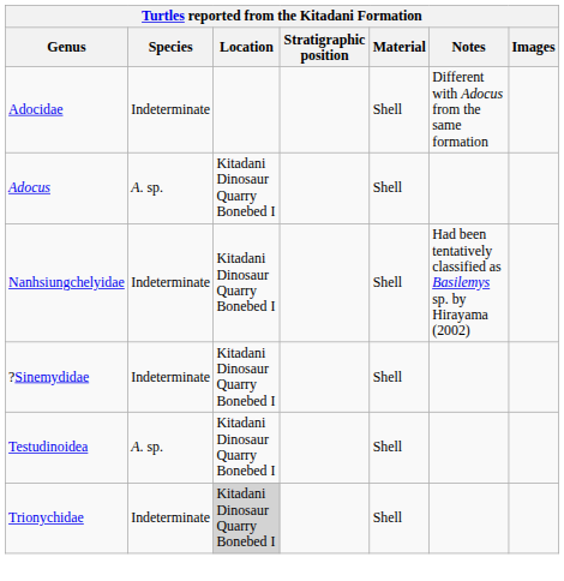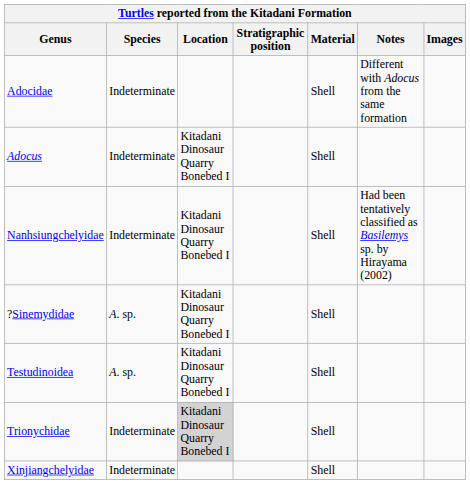 <table class="wikitable" align="center" width="100%">
 <tr>
 <th colspan="7" align="center"><strong><a href='#'>Turtles</a> reported from the Kitadani Formation</strong></th>
 </tr>
 <tr>
 <th>Genus</th>
 <th>Species</th>
 <th>Location</th>
 <th>Stratigraphic position</th>
 <th>Material</th>
 <th>Notes</th>
 <th>Images</th>
 </tr>
 <tr>
 <td><a href='#'>Adocidae</a></td>
 <td>Indeterminate</td>
 <td></td>
 <td></td>
 <td>Shell</td>
 <td>Different with <em>Adocus</em> from the same formation</td>
 <td></td>
 </tr>
 <tr>
 <td><em><a href='#'>Adocus</a></em></td>
-<td><em>A</em>. sp.</td>
+<td>Indeterminate</td>
 <td>Kitadani Dinosaur Quarry Bonebed I</td>
 <td></td>
 <td>Shell</td>
 <td></td>
 <td></td>
 </tr>
 <tr>
 <td><a href='#'>Nanhsiungchelyidae</a></td>
 <td>Indeterminate</td>
 <td>Kitadani Dinosaur Quarry Bonebed I</td>
 <td></td>
 <td>Shell</td>
 <td>Had been tentatively classified as <em><a href='#'>Basilemys</a></em> sp. by Hirayama (2002)</td>
 <td></td>
 </tr>
 <tr>
 <td>?<a href='#'>Sinemydidae</a></td>
-<td>Indeterminate</td>
+<td><em>A</em>. sp.</td>
 <td>Kitadani Dinosaur Quarry Bonebed I</td>
 <td></td>
 <td>Shell</td>
 <td></td>
 <td></td>
 </tr>
 <tr>
 <td><a href='#'>Testudinoidea</a></td>
 <td><em>A</em>. sp.</td>
 <td>Kitadani Dinosaur Quarry Bonebed I</td>
 <td></td>
 <td>Shell</td>
 <td></td>
 <td></td>
 </tr>
 <tr>
 <td><a href='#'>Trionychidae</a></td>
 <td>Indeterminate</td>
 <td style="background: lightgrey;">Kitadani Dinosaur Quarry Bonebed I</td>
 <td></td>
 <td>Shell</td>
 <td></td>
 <td></td>
 </tr>
+<tr>
+<td><a href='#'>Xinjiangchelyidae</a></td>
+<td>Indeterminate</td>
+<td></td>
+<td></td>
+<td>Shell</td>
+<td></td>
+<td></td>
+</tr>
 </table>
